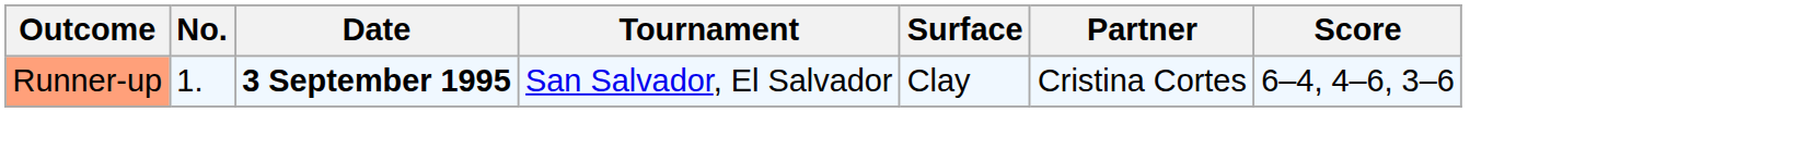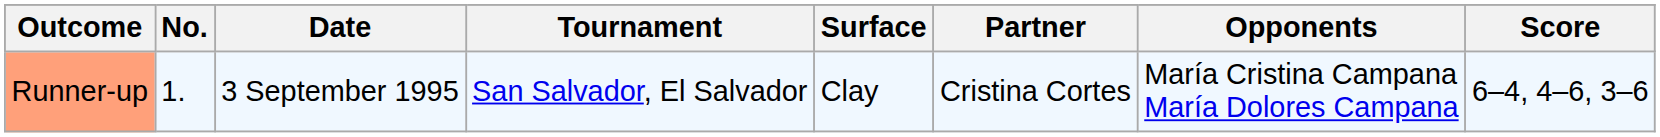 <table class="sortable wikitable" style=font-size:97%>
 <tr>
 <th>Outcome</th>
 <th>No.</th>
 <th>Date</th>
 <th>Tournament</th>
 <th>Surface</th>
 <th>Partner</th>
+<th>Opponents</th>
 <th>Score</th>
 </tr>
 <tr style="background:#f0f8ff;">
 <td style="background:#ffa07a;">Runner-up</td>
 <td>1.</td>
-<td><strong>3 September 1995</strong></td>
+<td>3 September 1995</td>
 <td><a href='#'>San Salvador</a>, El Salvador</td>
 <td>Clay</td>
 <td> Cristina Cortes</td>
+<td> María Cristina Campana <br>  <a href='#'>María Dolores Campana</a></td>
 <td>6–4, 4–6, 3–6</td>
 </tr>
 </table>
